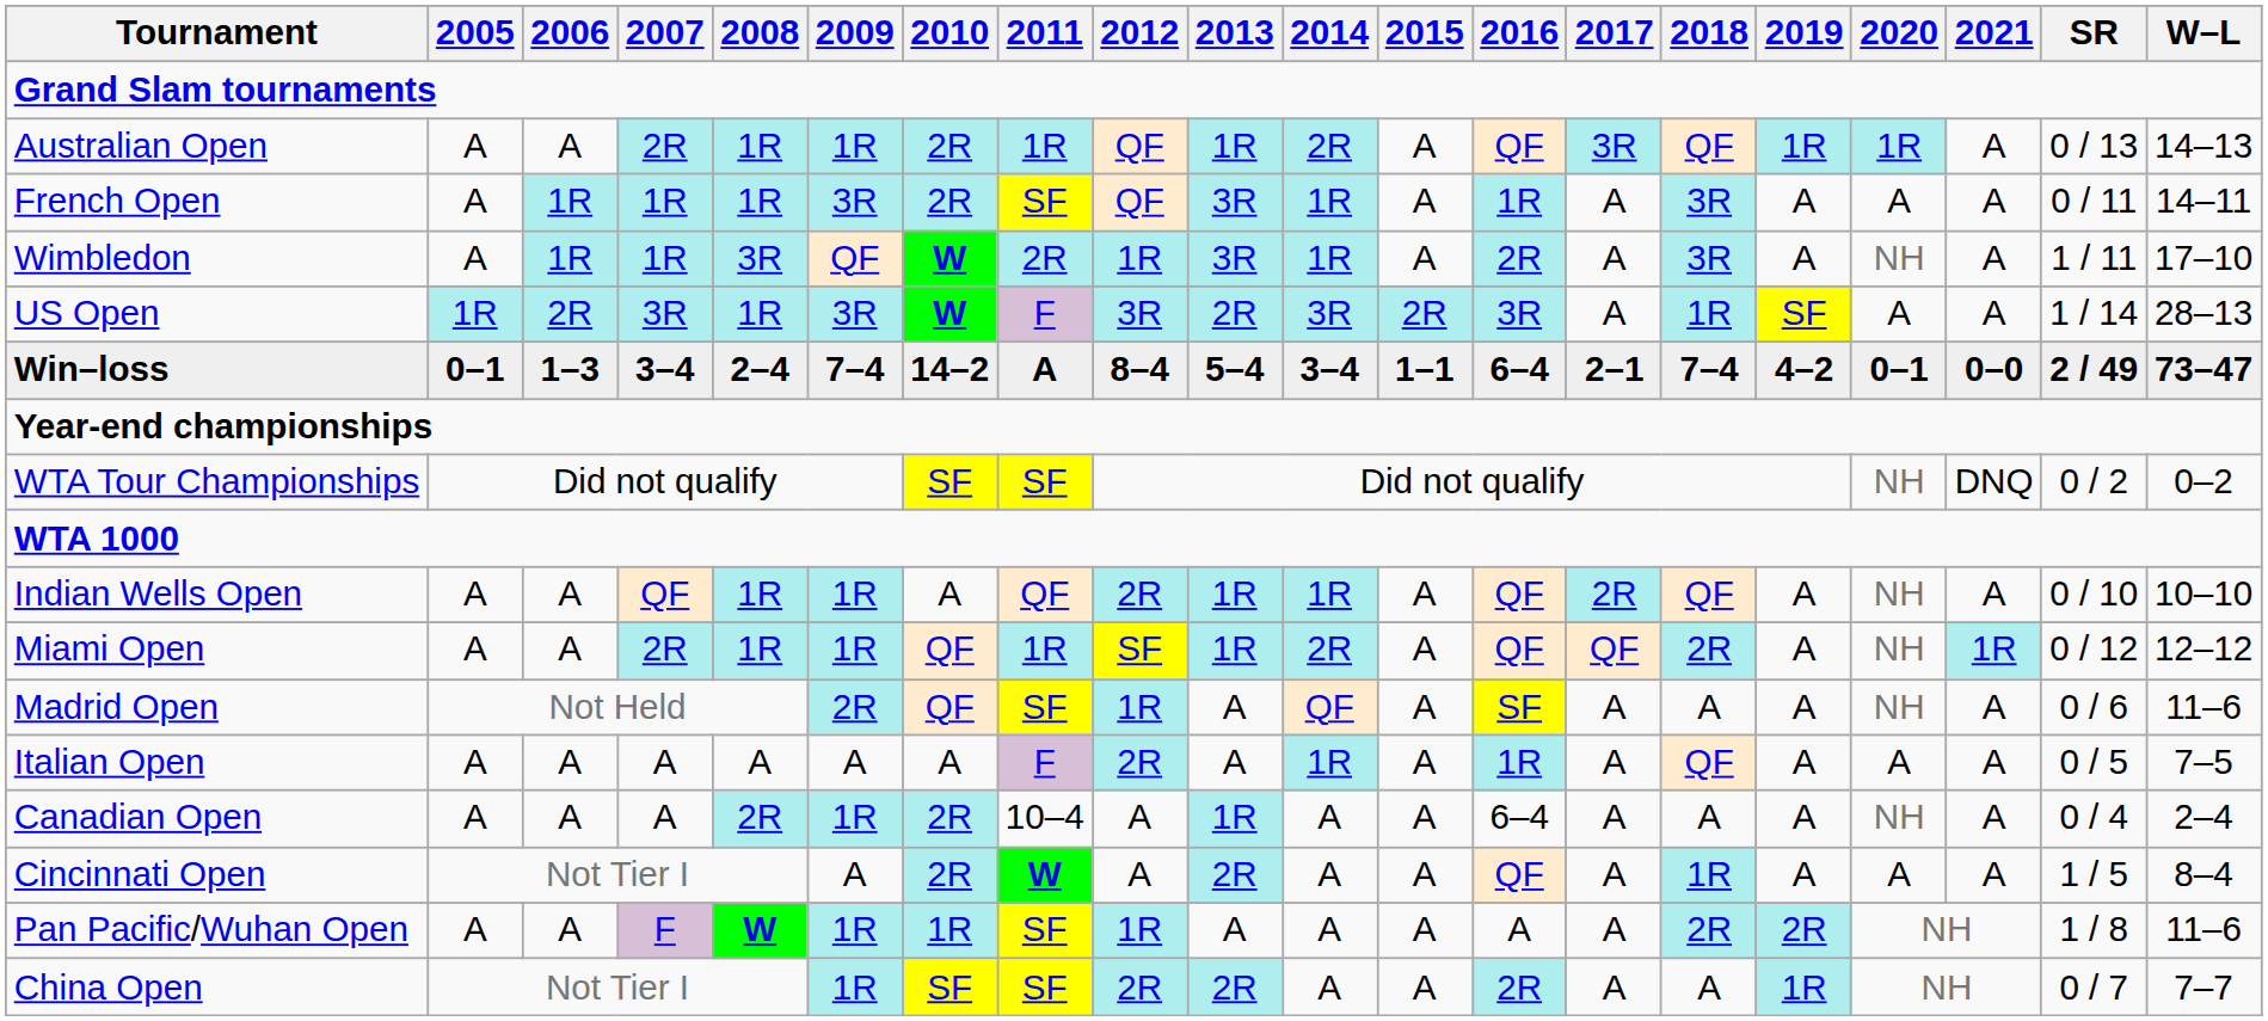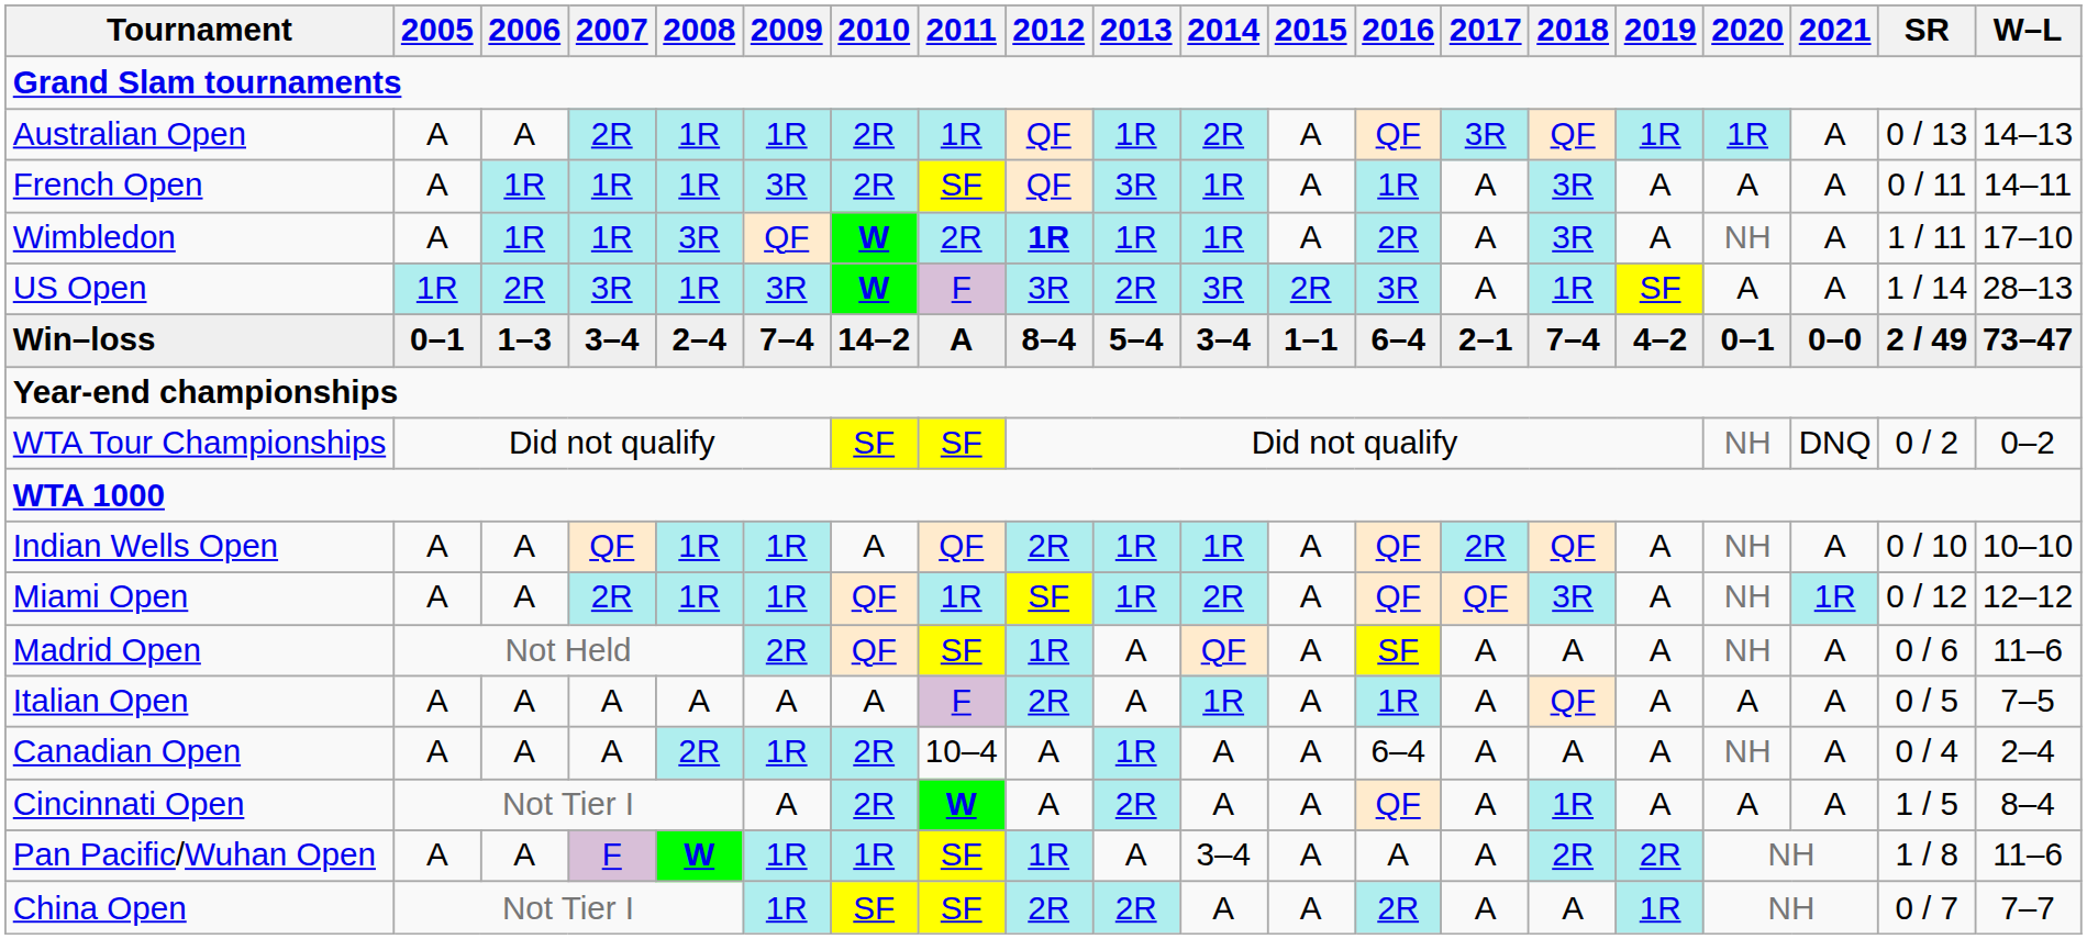 <table class=wikitable style=text-align:center>
 <tr>
 <th>Tournament</th>
 <th><a href='#'>2005</a></th>
 <th><a href='#'>2006</a></th>
 <th><a href='#'>2007</a></th>
 <th><a href='#'>2008</a></th>
 <th><a href='#'>2009</a></th>
 <th><a href='#'>2010</a></th>
 <th><a href='#'>2011</a></th>
 <th><a href='#'>2012</a></th>
 <th><a href='#'>2013</a></th>
 <th><a href='#'>2014</a></th>
 <th><a href='#'>2015</a></th>
 <th><a href='#'>2016</a></th>
 <th><a href='#'>2017</a></th>
 <th><a href='#'>2018</a></th>
 <th><a href='#'>2019</a></th>
 <th><a href='#'>2020</a></th>
 <th><a href='#'>2021</a></th>
 <th>SR</th>
 <th>W–L</th>
 </tr>
 <tr>
 <td align=left  colspan=20><strong><a href='#'>Grand Slam tournaments</a></strong></td>
 </tr>
 <tr>
 <td align=left><a href='#'>Australian Open</a></td>
 <td>A</td>
 <td>A</td>
 <td style=background:#afeeee><a href='#'>2R</a></td>
 <td style=background:#afeeee><a href='#'>1R</a></td>
 <td style=background:#afeeee><a href='#'>1R</a></td>
 <td style=background:#afeeee><a href='#'>2R</a></td>
 <td style=background:#afeeee><a href='#'>1R</a></td>
 <td style=background:#ffebcd><a href='#'>QF</a></td>
 <td style=background:#afeeee><a href='#'>1R</a></td>
 <td style=background:#afeeee><a href='#'>2R</a></td>
 <td>A</td>
 <td style=background:#ffebcd><a href='#'>QF</a></td>
 <td style=background:#afeeee><a href='#'>3R</a></td>
 <td style=background:#ffebcd><a href='#'>QF</a></td>
 <td style=background:#afeeee><a href='#'>1R</a></td>
 <td style=background:#afeeee><a href='#'>1R</a></td>
 <td>A</td>
 <td>0 / 13</td>
 <td>14–13</td>
 </tr>
 <tr>
 <td align=left><a href='#'>French Open</a></td>
 <td>A</td>
 <td style=background:#afeeee><a href='#'>1R</a></td>
 <td style=background:#afeeee><a href='#'>1R</a></td>
 <td style=background:#afeeee><a href='#'>1R</a></td>
 <td style=background:#afeeee><a href='#'>3R</a></td>
 <td style=background:#afeeee><a href='#'>2R</a></td>
 <td style=background:yellow><a href='#'>SF</a></td>
 <td style=background:#ffebcd><a href='#'>QF</a></td>
 <td style=background:#afeeee><a href='#'>3R</a></td>
 <td style=background:#afeeee><a href='#'>1R</a></td>
 <td>A</td>
 <td style=background:#afeeee><a href='#'>1R</a></td>
 <td>A</td>
 <td style=background:#afeeee><a href='#'>3R</a></td>
 <td>A</td>
 <td>A</td>
 <td>A</td>
 <td>0 / 11</td>
 <td>14–11</td>
 </tr>
 <tr>
 <td align=left><a href='#'>Wimbledon</a></td>
 <td>A</td>
 <td style=background:#afeeee><a href='#'>1R</a></td>
 <td style=background:#afeeee><a href='#'>1R</a></td>
 <td style=background:#afeeee><a href='#'>3R</a></td>
 <td style=background:#ffebcd><a href='#'>QF</a></td>
 <td style=background:lime><strong><a href='#'>W</a></strong></td>
 <td style=background:#afeeee><a href='#'>2R</a></td>
+<td style=background:#afeeee><strong><a href='#'>1R</a></strong></td>
 <td style=background:#afeeee><a href='#'>1R</a></td>
-<td style=background:#afeeee><a href='#'>3R</a></td>
 <td style=background:#afeeee><a href='#'>1R</a></td>
 <td>A</td>
 <td style=background:#afeeee><a href='#'>2R</a></td>
 <td>A</td>
 <td style=background:#afeeee><a href='#'>3R</a></td>
 <td>A</td>
 <td style=color:#767676>NH</td>
 <td>A</td>
 <td>1 / 11</td>
 <td>17–10</td>
 </tr>
 <tr>
 <td align=left><a href='#'>US Open</a></td>
 <td style=background:#afeeee><a href='#'>1R</a></td>
 <td style=background:#afeeee><a href='#'>2R</a></td>
 <td style=background:#afeeee><a href='#'>3R</a></td>
 <td style=background:#afeeee><a href='#'>1R</a></td>
 <td style=background:#afeeee><a href='#'>3R</a></td>
 <td style=background:lime><a href='#'><strong>W</strong></a></td>
 <td style=background:thistle><a href='#'>F</a></td>
 <td style=background:#afeeee><a href='#'>3R</a></td>
 <td style=background:#afeeee><a href='#'>2R</a></td>
 <td style=background:#afeeee><a href='#'>3R</a></td>
 <td style=background:#afeeee><a href='#'>2R</a></td>
 <td style=background:#afeeee><a href='#'>3R</a></td>
 <td>A</td>
 <td style=background:#afeeee><a href='#'>1R</a></td>
 <td style=background:yellow><a href='#'>SF</a></td>
 <td>A</td>
 <td>A</td>
 <td>1 / 14</td>
 <td>28–13</td>
 </tr>
 <tr style=background:#efefef;font-weight:bold>
 <td style=text-align:left>Win–loss</td>
 <td>0–1</td>
 <td>1–3</td>
 <td>3–4</td>
 <td>2–4</td>
 <td>7–4</td>
 <td>14–2</td>
 <td>A</td>
 <td>8–4</td>
 <td>5–4</td>
 <td>3–4</td>
 <td>1–1</td>
 <td>6–4</td>
 <td>2–1</td>
 <td>7–4</td>
 <td>4–2</td>
 <td>0–1</td>
 <td>0–0</td>
 <td>2 / 49</td>
 <td>73–47</td>
 </tr>
 <tr>
 <td colspan=20 style=text-align:left><strong>Year-end championships</strong></td>
 </tr>
 <tr>
 <td align=left><a href='#'>WTA Tour Championships</a></td>
 <td colspan=5>Did not qualify</td>
 <td style=background:yellow><a href='#'>SF</a></td>
 <td style=background:yellow><a href='#'>SF</a></td>
 <td colspan=8>Did not qualify</td>
 <td style=color:#767676>NH</td>
 <td>DNQ</td>
 <td>0 / 2</td>
 <td>0–2</td>
 </tr>
 <tr>
 <td colspan=20 style=text-align:left><strong><a href='#'>WTA 1000</a></strong></td>
 </tr>
 <tr>
 <td align=left><a href='#'>Indian Wells Open</a></td>
 <td>A</td>
 <td>A</td>
 <td style=background:#ffebcd><a href='#'>QF</a></td>
 <td style=background:#afeeee><a href='#'>1R</a></td>
 <td style=background:#afeeee><a href='#'>1R</a></td>
 <td>A</td>
 <td style=background:#ffebcd><a href='#'>QF</a></td>
 <td style=background:#afeeee><a href='#'>2R</a></td>
 <td style=background:#afeeee><a href='#'>1R</a></td>
 <td style=background:#afeeee><a href='#'>1R</a></td>
 <td>A</td>
 <td style=background:#ffebcd><a href='#'>QF</a></td>
 <td style=background:#afeeee><a href='#'>2R</a></td>
 <td style=background:#ffebcd><a href='#'>QF</a></td>
 <td>A</td>
 <td style=color:#767676>NH</td>
 <td>A</td>
 <td>0 / 10</td>
 <td>10–10</td>
 </tr>
 <tr>
 <td align=left><a href='#'>Miami Open</a></td>
 <td>A</td>
 <td>A</td>
 <td style=background:#afeeee><a href='#'>2R</a></td>
 <td style=background:#afeeee><a href='#'>1R</a></td>
 <td style=background:#afeeee><a href='#'>1R</a></td>
 <td style=background:#ffebcd><a href='#'>QF</a></td>
 <td style=background:#afeeee><a href='#'>1R</a></td>
 <td style=background:yellow><a href='#'>SF</a></td>
 <td style=background:#afeeee><a href='#'>1R</a></td>
 <td style=background:#afeeee><a href='#'>2R</a></td>
 <td>A</td>
 <td style=background:#ffebcd><a href='#'>QF</a></td>
 <td style=background:#ffebcd><a href='#'>QF</a></td>
-<td style=background:#afeeee><a href='#'>2R</a></td>
+<td style=background:#afeeee><a href='#'>3R</a></td>
 <td>A</td>
 <td style=color:#767676>NH</td>
 <td style=background:#afeeee><a href='#'>1R</a></td>
 <td>0 / 12</td>
 <td>12–12</td>
 </tr>
 <tr>
 <td align=left><a href='#'>Madrid Open</a></td>
 <td colspan=4 style=color:#767676>Not Held</td>
 <td style=background:#afeeee><a href='#'>2R</a></td>
 <td style=background:#ffebcd><a href='#'>QF</a></td>
 <td style=background:yellow><a href='#'>SF</a></td>
 <td style=background:#afeeee><a href='#'>1R</a></td>
 <td>A</td>
 <td style=background:#ffebcd><a href='#'>QF</a></td>
 <td>A</td>
 <td style=background:yellow><a href='#'>SF</a></td>
 <td>A</td>
 <td>A</td>
 <td>A</td>
 <td style=color:#767676>NH</td>
 <td>A</td>
 <td>0 / 6</td>
 <td>11–6</td>
 </tr>
 <tr>
 <td align=left><a href='#'>Italian Open</a></td>
 <td>A</td>
 <td>A</td>
 <td>A</td>
 <td>A</td>
 <td>A</td>
 <td>A</td>
 <td style=background:thistle><a href='#'>F</a></td>
 <td style=background:#afeeee><a href='#'>2R</a></td>
 <td>A</td>
 <td style=background:#afeeee><a href='#'>1R</a></td>
 <td>A</td>
 <td style=background:#afeeee><a href='#'>1R</a></td>
 <td>A</td>
 <td style=background:#ffebcd><a href='#'>QF</a></td>
 <td>A</td>
 <td>A</td>
 <td>A</td>
 <td>0 / 5</td>
 <td>7–5</td>
 </tr>
 <tr>
 <td align=left><a href='#'>Canadian Open</a></td>
 <td>A</td>
 <td>A</td>
 <td>A</td>
 <td style=background:#afeeee><a href='#'>2R</a></td>
 <td style=background:#afeeee><a href='#'>1R</a></td>
 <td style=background:#afeeee><a href='#'>2R</a></td>
 <td>10–4</td>
 <td>A</td>
 <td style=background:#afeeee><a href='#'>1R</a></td>
 <td>A</td>
 <td>A</td>
 <td>6–4</td>
 <td>A</td>
 <td>A</td>
 <td>A</td>
 <td style=color:#767676>NH</td>
 <td>A</td>
 <td>0 / 4</td>
 <td>2–4</td>
 </tr>
 <tr>
 <td align=left><a href='#'>Cincinnati Open</a></td>
 <td colspan=4 style=color:#767676>Not Tier I</td>
 <td>A</td>
 <td style=background:#afeeee><a href='#'>2R</a></td>
 <td style=background:lime><strong><a href='#'>W</a></strong></td>
 <td>A</td>
 <td style=background:#afeeee><a href='#'>2R</a></td>
 <td>A</td>
 <td>A</td>
 <td style=background:#ffebcd><a href='#'>QF</a></td>
 <td>A</td>
 <td style=background:#afeeee><a href='#'>1R</a></td>
 <td>A</td>
 <td>A</td>
 <td>A</td>
 <td>1 / 5</td>
 <td>8–4</td>
 </tr>
 <tr>
 <td align=left><a href='#'>Pan Pacific</a>/<a href='#'>Wuhan Open</a></td>
 <td>A</td>
 <td>A</td>
 <td style=background:thistle><a href='#'>F</a></td>
 <td style=background:lime><strong><a href='#'>W</a></strong></td>
 <td style=background:#afeeee><a href='#'>1R</a></td>
 <td style=background:#afeeee><a href='#'>1R</a></td>
 <td style=background:yellow><a href='#'>SF</a></td>
 <td style=background:#afeeee><a href='#'>1R</a></td>
 <td>A</td>
-<td>A</td>
+<td>3–4</td>
 <td>A</td>
 <td>A</td>
 <td>A</td>
 <td style=background:#afeeee><a href='#'>2R</a></td>
 <td style=background:#afeeee><a href='#'>2R</a></td>
 <td colspan=2 style=color:#767676>NH</td>
 <td>1 / 8</td>
 <td>11–6</td>
 </tr>
 <tr>
 <td align=left><a href='#'>China Open</a></td>
 <td colspan=4 style=color:#767676>Not Tier I</td>
 <td style=background:#afeeee><a href='#'>1R</a></td>
 <td style=background:yellow><a href='#'>SF</a></td>
 <td style=background:yellow><a href='#'>SF</a></td>
 <td style=background:#afeeee><a href='#'>2R</a></td>
 <td style=background:#afeeee><a href='#'>2R</a></td>
 <td>A</td>
 <td>A</td>
 <td style=background:#afeeee><a href='#'>2R</a></td>
 <td>A</td>
 <td>A</td>
 <td style=background:#afeeee><a href='#'>1R</a></td>
 <td colspan=2 style=color:#767676>NH</td>
 <td>0 / 7</td>
 <td>7–7</td>
 </tr>
 </table>
